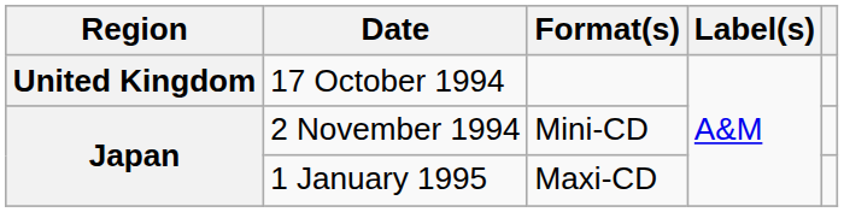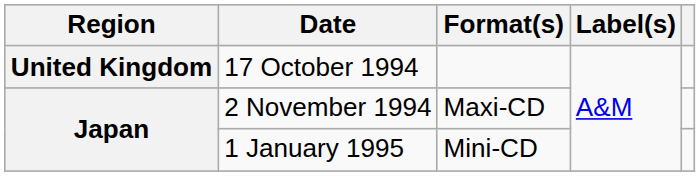 <table class="wikitable plainrowheaders">
 <tr>
 <th scope="col">Region</th>
 <th scope="col">Date</th>
 <th scope="col">Format(s)</th>
 <th scope="col">Label(s)</th>
 <th scope="col"></th>
 </tr>
 <tr>
 <th scope="row">United Kingdom</th>
 <td>17 October 1994</td>
 <td></td>
 <td rowspan="3"><a href='#'>A&M</a></td>
 <td></td>
 </tr>
 <tr>
 <th scope="row" rowspan="2">Japan</th>
 <td>2 November 1994</td>
-<td>Mini-CD</td>
+<td>Maxi-CD</td>
 <td></td>
 </tr>
 <tr>
 <td>1 January 1995</td>
-<td>Maxi-CD</td>
+<td>Mini-CD</td>
 <td></td>
 </tr>
 </table>
